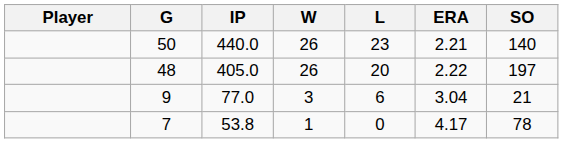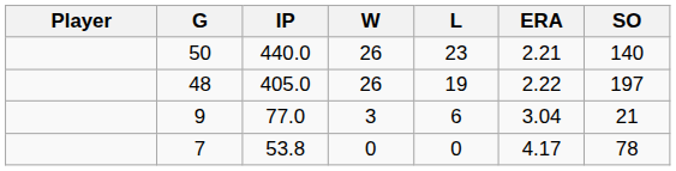 <table class="wikitable sortable">
 <tr>
 <th bgcolor="#DDDDFF" width="16%">Player</th>
 <th bgcolor="#DDDDFF" width="9%">G</th>
 <th bgcolor="#DDDDFF" width="9%">IP</th>
 <th bgcolor="#DDDDFF" width="9%">W</th>
 <th bgcolor="#DDDDFF" width="9%">L</th>
 <th bgcolor="#DDDDFF" width="9%">ERA</th>
 <th bgcolor="#DDDDFF" width="9%">SO</th>
 </tr>
 <tr align="center">
 <td></td>
 <td>50</td>
 <td>440.0</td>
 <td>26</td>
 <td>23</td>
 <td>2.21</td>
 <td>140</td>
 </tr>
 <tr align="center">
 <td></td>
 <td>48</td>
 <td>405.0</td>
 <td>26</td>
-<td>20</td>
+<td>19</td>
 <td>2.22</td>
 <td>197</td>
 </tr>
 <tr align="center">
 <td></td>
 <td>9</td>
 <td>77.0</td>
 <td>3</td>
 <td>6</td>
 <td>3.04</td>
 <td>21</td>
 </tr>
 <tr align="center">
 <td></td>
 <td>7</td>
 <td>53.8</td>
-<td>1</td>
+<td>0</td>
 <td>0</td>
 <td>4.17</td>
 <td>78</td>
 </tr>
 </table>
